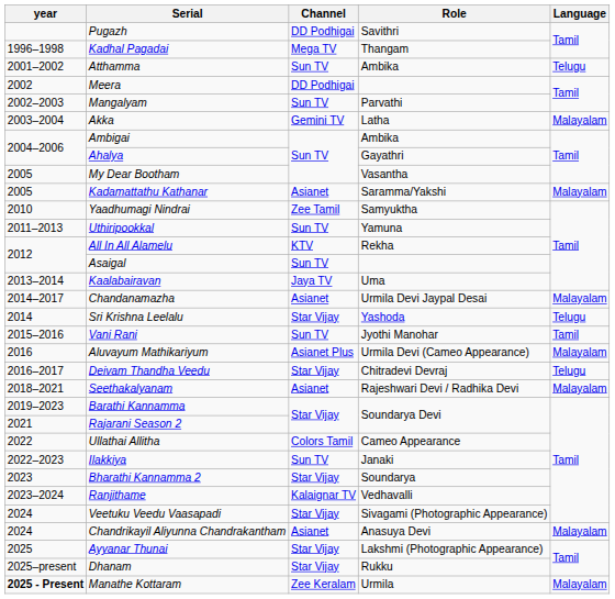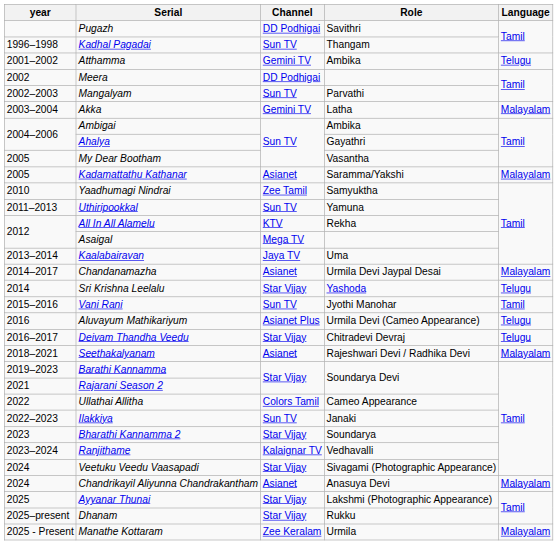 <table class="wikitable sortable">
 <tr>
 <th>year</th>
 <th>Serial</th>
 <th>Channel</th>
 <th>Role</th>
 <th>Language</th>
 </tr>
 <tr>
 <td></td>
 <td><em>Pugazh</em></td>
 <td><a href='#'>DD Podhigai</a></td>
 <td>Savithri</td>
 <td rowspan=2><a href='#'>Tamil</a></td>
 </tr>
 <tr>
 <td>1996–1998</td>
 <td><em><a href='#'>Kadhal Pagadai</a></em></td>
-<td><a href='#'>Mega TV</a></td>
+<td><a href='#'>Sun TV</a></td>
 <td>Thangam</td>
 </tr>
 <tr>
 <td>2001–2002</td>
 <td><em>Atthamma</em></td>
-<td><a href='#'>Sun TV</a></td>
+<td><a href='#'>Gemini TV</a></td>
 <td>Ambika</td>
 <td><a href='#'>Telugu</a></td>
 </tr>
 <tr>
 <td>2002</td>
 <td><em>Meera</em></td>
 <td><a href='#'>DD Podhigai</a></td>
 <td></td>
 <td rowspan=2><a href='#'>Tamil</a></td>
 </tr>
 <tr>
 <td>2002–2003</td>
 <td><em>Mangalyam</em></td>
 <td><a href='#'>Sun TV</a></td>
 <td>Parvathi</td>
 </tr>
 <tr>
 <td>2003–2004</td>
 <td><em>Akka</em></td>
 <td><a href='#'>Gemini TV</a></td>
 <td>Latha</td>
 <td><a href='#'>Malayalam</a></td>
 </tr>
 <tr>
 <td rowspan=2>2004–2006</td>
 <td><em>Ambigai</em></td>
 <td rowspan=3><a href='#'>Sun TV</a></td>
 <td>Ambika</td>
 <td rowspan=3><a href='#'>Tamil</a></td>
 </tr>
 <tr>
 <td><em><a href='#'>Ahalya</a></em></td>
 <td>Gayathri</td>
 </tr>
 <tr>
 <td>2005</td>
 <td><em>My Dear Bootham</em></td>
 <td>Vasantha</td>
 </tr>
 <tr>
 <td>2005</td>
 <td><em><a href='#'>Kadamattathu Kathanar</a></em></td>
 <td><a href='#'>Asianet</a></td>
 <td>Saramma/Yakshi</td>
 <td><a href='#'>Malayalam</a></td>
 </tr>
 <tr>
 <td>2010</td>
 <td><em>Yaadhumagi Nindrai </em></td>
 <td><a href='#'>Zee Tamil</a></td>
 <td>Samyuktha</td>
 <td rowspan=5><a href='#'>Tamil</a></td>
 </tr>
 <tr>
 <td>2011–2013</td>
 <td><em><a href='#'>Uthiripookkal</a></em></td>
 <td><a href='#'>Sun TV</a></td>
 <td>Yamuna</td>
 </tr>
 <tr>
 <td rowspan=2>2012</td>
 <td><em><a href='#'>All In All Alamelu</a></em></td>
 <td><a href='#'>KTV</a></td>
 <td>Rekha</td>
 </tr>
 <tr>
 <td><em>Asaigal</em></td>
-<td><a href='#'>Sun TV</a></td>
+<td><a href='#'>Mega TV</a></td>
 <td></td>
 </tr>
 <tr>
 <td>2013–2014</td>
 <td><em><a href='#'>Kaalabairavan</a></em></td>
 <td><a href='#'>Jaya TV</a></td>
 <td>Uma</td>
 </tr>
 <tr>
 <td>2014–2017</td>
 <td><em>Chandanamazha</em></td>
 <td><a href='#'>Asianet</a></td>
 <td>Urmila Devi Jaypal Desai</td>
 <td><a href='#'>Malayalam</a></td>
 </tr>
 <tr>
 <td>2014</td>
 <td><em>Sri Krishna Leelalu</em></td>
 <td><a href='#'>Star Vijay</a></td>
 <td><a href='#'>Yashoda</a></td>
 <td><a href='#'>Telugu</a></td>
 </tr>
 <tr>
 <td>2015–2016</td>
 <td><em><a href='#'>Vani Rani</a></em></td>
 <td><a href='#'>Sun TV</a></td>
 <td>Jyothi Manohar</td>
 <td><a href='#'>Tamil</a></td>
 </tr>
 <tr>
 <td>2016</td>
 <td><em>Aluvayum Mathikariyum</em></td>
 <td><a href='#'>Asianet Plus</a></td>
 <td>Urmila Devi (Cameo Appearance)</td>
-<td><a href='#'>Malayalam</a></td>
+<td><a href='#'>Telugu</a></td>
 </tr>
 <tr>
 <td>2016–2017</td>
 <td><em><a href='#'>Deivam Thandha Veedu</a></em></td>
 <td><a href='#'>Star Vijay</a></td>
 <td>Chitradevi Devraj</td>
 <td><a href='#'>Telugu</a></td>
 </tr>
 <tr>
 <td>2018–2021</td>
 <td><em><a href='#'>Seethakalyanam</a></em></td>
 <td><a href='#'>Asianet</a></td>
 <td>Rajeshwari Devi / Radhika Devi</td>
 <td><a href='#'>Malayalam</a></td>
 </tr>
 <tr>
 <td>2019–2023</td>
 <td><em><a href='#'>Barathi Kannamma</a></em></td>
 <td rowspan=2><a href='#'>Star Vijay</a></td>
 <td rowspan=2>Soundarya Devi</td>
 <td rowspan=7><a href='#'>Tamil</a></td>
 </tr>
 <tr>
 <td>2021</td>
 <td><em><a href='#'>Rajarani Season 2</a></em></td>
 </tr>
 <tr>
 <td>2022</td>
 <td><em>Ullathai Allitha</em></td>
 <td><a href='#'>Colors Tamil</a></td>
 <td>Cameo Appearance</td>
 </tr>
 <tr>
 <td>2022–2023</td>
 <td><em><a href='#'>Ilakkiya</a></em></td>
 <td><a href='#'>Sun TV</a></td>
 <td>Janaki</td>
 </tr>
 <tr>
 <td>2023</td>
 <td><em><a href='#'>Bharathi Kannamma 2</a></em></td>
 <td><a href='#'>Star Vijay</a></td>
 <td>Soundarya</td>
 </tr>
 <tr>
 <td>2023–2024</td>
 <td><em><a href='#'>Ranjithame</a></em></td>
 <td><a href='#'>Kalaignar TV</a></td>
 <td>Vedhavalli</td>
 </tr>
 <tr>
 <td>2024</td>
 <td><em>Veetuku Veedu Vaasapadi</em></td>
 <td><a href='#'>Star Vijay</a></td>
 <td>Sivagami (Photographic Appearance)</td>
 </tr>
 <tr>
 <td>2024</td>
 <td><em>Chandrikayil Aliyunna Chandrakantham</em></td>
 <td><a href='#'>Asianet</a></td>
 <td>Anasuya Devi</td>
 <td><a href='#'>Malayalam</a></td>
 </tr>
 <tr>
 <td>2025</td>
 <td><em><a href='#'>Ayyanar Thunai</a></em></td>
 <td><a href='#'>Star Vijay</a></td>
 <td>Lakshmi (Photographic Appearance)</td>
 <td rowspan="2"><a href='#'>Tamil</a></td>
 </tr>
 <tr>
 <td>2025–present</td>
 <td><em>Dhanam</em></td>
 <td><a href='#'>Star Vijay</a></td>
 <td>Rukku</td>
 </tr>
 <tr>
-<td><strong>2025 - Present</strong></td>
+<td>2025 - Present</td>
 <td><em>Manathe Kottaram</em></td>
 <td><a href='#'>Zee Keralam</a></td>
 <td>Urmila</td>
 <td><a href='#'>Malayalam</a></td>
 </tr>
 </table>
